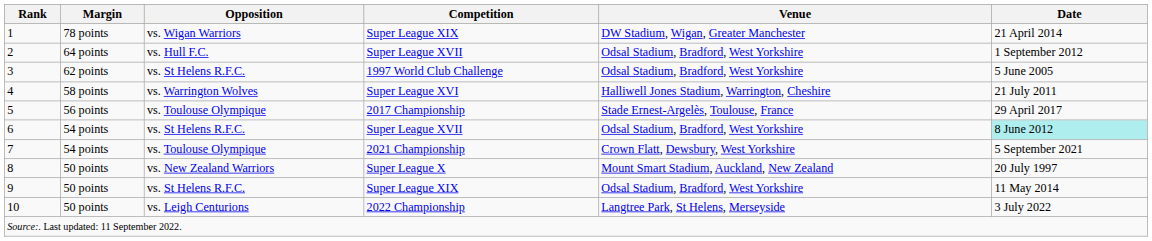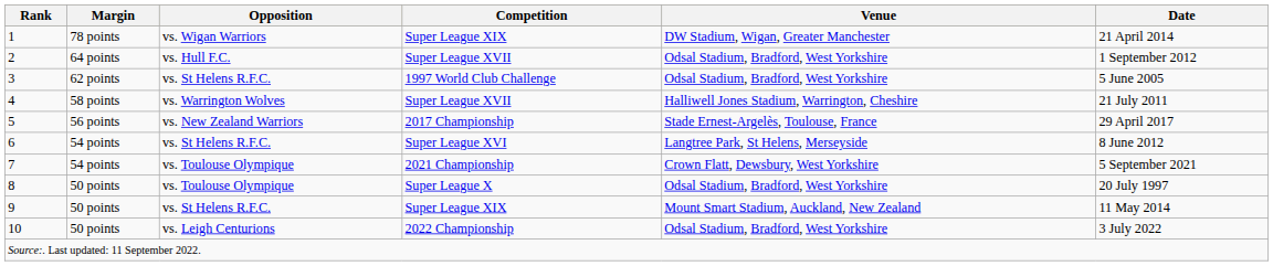 <table class="wikitable sortable" style="width:95%;">
 <tr style="background:#bdb76b;">
 <th>Rank</th>
 <th>Margin</th>
 <th>Opposition</th>
 <th>Competition</th>
 <th>Venue</th>
 <th>Date</th>
 </tr>
 <tr>
 <td>1</td>
 <td>78 points</td>
 <td>vs. <a href='#'>Wigan Warriors</a></td>
 <td><a href='#'>Super League XIX</a></td>
 <td> <a href='#'>DW Stadium</a>, <a href='#'>Wigan</a>, <a href='#'>Greater Manchester</a></td>
 <td>21 April 2014</td>
 </tr>
 <tr>
 <td>2</td>
 <td>64 points</td>
 <td>vs. <a href='#'>Hull F.C.</a></td>
 <td><a href='#'>Super League XVII</a></td>
 <td> <a href='#'>Odsal Stadium</a>, <a href='#'>Bradford</a>, <a href='#'>West Yorkshire</a></td>
 <td>1 September 2012</td>
 </tr>
 <tr>
 <td>3</td>
 <td>62 points</td>
 <td>vs. <a href='#'>St Helens R.F.C.</a></td>
 <td><a href='#'>1997 World Club Challenge</a></td>
 <td> <a href='#'>Odsal Stadium</a>, <a href='#'>Bradford</a>, <a href='#'>West Yorkshire</a></td>
 <td>5 June 2005</td>
 </tr>
 <tr>
 <td>4</td>
 <td>58 points</td>
 <td>vs. <a href='#'>Warrington Wolves</a></td>
-<td><a href='#'>Super League XVI</a></td>
+<td><a href='#'>Super League XVII</a></td>
 <td> <a href='#'>Halliwell Jones Stadium</a>, <a href='#'>Warrington</a>, <a href='#'>Cheshire</a></td>
 <td>21 July 2011</td>
 </tr>
 <tr>
 <td>5</td>
 <td>56 points</td>
-<td>vs. <a href='#'>Toulouse Olympique</a></td>
+<td>vs. <a href='#'>New Zealand Warriors</a></td>
 <td><a href='#'>2017 Championship</a></td>
 <td> <a href='#'>Stade Ernest-Argelès</a>, <a href='#'>Toulouse</a>, <a href='#'>France</a></td>
 <td>29 April 2017</td>
 </tr>
 <tr>
 <td>6</td>
 <td>54 points</td>
 <td>vs. <a href='#'>St Helens R.F.C.</a></td>
-<td><a href='#'>Super League XVII</a></td>
-<td> <a href='#'>Odsal Stadium</a>, <a href='#'>Bradford</a>, <a href='#'>West Yorkshire</a></td>
-<td style="background: paleturquoise;">8 June 2012</td>
+<td><a href='#'>Super League XVI</a></td>
+<td> <a href='#'>Langtree Park</a>, <a href='#'>St Helens</a>, <a href='#'>Merseyside</a></td>
+<td>8 June 2012</td>
 </tr>
 <tr>
 <td>7</td>
 <td>54 points</td>
 <td>vs. <a href='#'>Toulouse Olympique</a></td>
 <td><a href='#'>2021 Championship</a></td>
 <td> <a href='#'>Crown Flatt</a>, <a href='#'>Dewsbury</a>, <a href='#'>West Yorkshire</a></td>
 <td>5 September 2021</td>
 </tr>
 <tr>
 <td>8</td>
 <td>50 points</td>
-<td>vs. <a href='#'>New Zealand Warriors</a></td>
+<td>vs. <a href='#'>Toulouse Olympique</a></td>
 <td><a href='#'>Super League X</a></td>
-<td> <a href='#'>Mount Smart Stadium</a>, <a href='#'>Auckland</a>, <a href='#'>New Zealand</a></td>
+<td> <a href='#'>Odsal Stadium</a>, <a href='#'>Bradford</a>, <a href='#'>West Yorkshire</a></td>
 <td>20 July 1997</td>
 </tr>
 <tr>
 <td>9</td>
 <td>50 points</td>
 <td>vs. <a href='#'>St Helens R.F.C.</a></td>
 <td><a href='#'>Super League XIX</a></td>
-<td> <a href='#'>Odsal Stadium</a>, <a href='#'>Bradford</a>, <a href='#'>West Yorkshire</a></td>
+<td> <a href='#'>Mount Smart Stadium</a>, <a href='#'>Auckland</a>, <a href='#'>New Zealand</a></td>
 <td>11 May 2014</td>
 </tr>
 <tr>
 <td>10</td>
 <td>50 points</td>
 <td>vs. <a href='#'>Leigh Centurions</a></td>
 <td><a href='#'>2022 Championship</a></td>
-<td> <a href='#'>Langtree Park</a>, <a href='#'>St Helens</a>, <a href='#'>Merseyside</a></td>
+<td> <a href='#'>Odsal Stadium</a>, <a href='#'>Bradford</a>, <a href='#'>West Yorkshire</a></td>
 <td>3 July 2022</td>
 </tr>
 <tr>
 <td colspan="7"><small><em>Source:</em>. Last updated: 11 September 2022.</small></td>
 </tr>
 </table>
